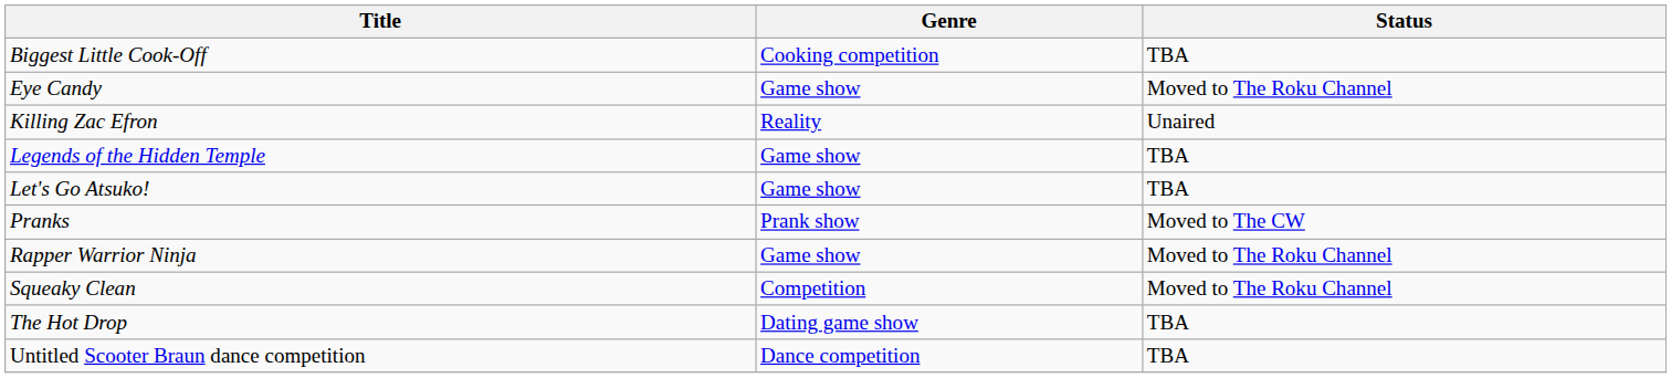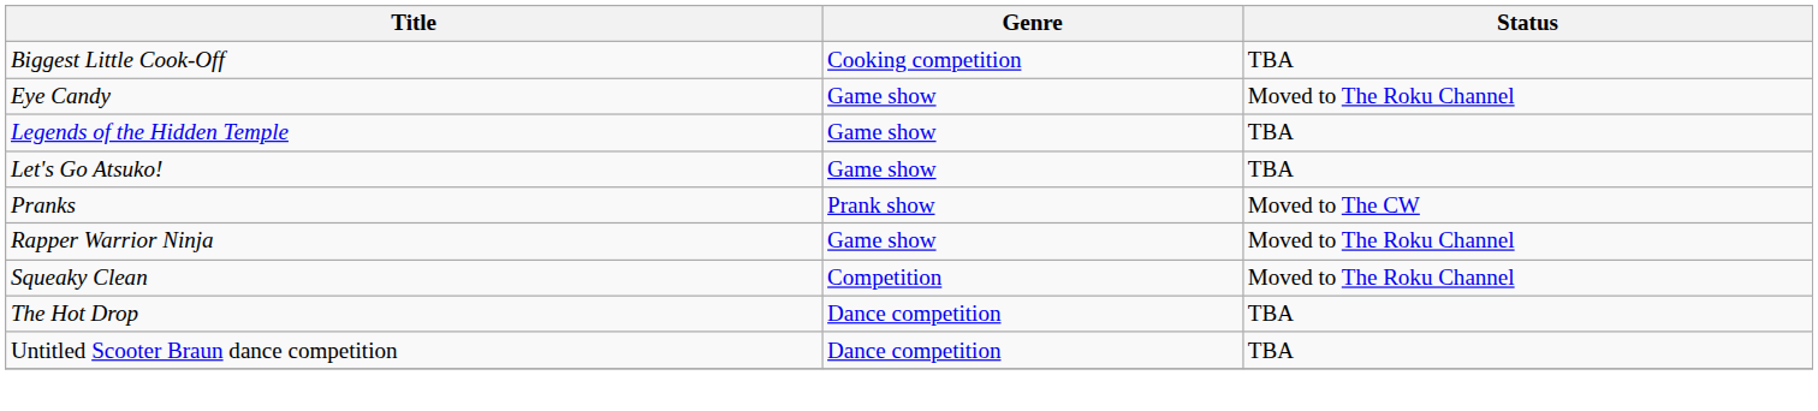 <table class="wikitable sortable" style="width:100%;">
 <tr>
 <th>Title</th>
 <th>Genre</th>
 <th>Status</th>
 </tr>
 <tr>
 <td><em>Biggest Little Cook-Off</em></td>
 <td><a href='#'>Cooking competition</a></td>
 <td>TBA</td>
 </tr>
 <tr>
 <td><em>Eye Candy</em></td>
 <td><a href='#'>Game show</a></td>
 <td>Moved to <a href='#'>The Roku Channel</a></td>
-</tr>
-<tr>
-<td><em>Killing Zac Efron</em></td>
-<td><a href='#'>Reality</a></td>
-<td>Unaired</td>
 </tr>
 <tr>
 <td><em><a href='#'>Legends of the Hidden Temple</a></em></td>
 <td><a href='#'>Game show</a></td>
 <td>TBA</td>
 </tr>
 <tr>
 <td><em>Let's Go Atsuko!</em></td>
 <td><a href='#'>Game show</a></td>
 <td>TBA</td>
 </tr>
 <tr>
 <td><em>Pranks</em></td>
 <td><a href='#'>Prank show</a></td>
 <td>Moved to <a href='#'>The CW</a></td>
 </tr>
 <tr>
 <td><em>Rapper Warrior Ninja</em></td>
 <td><a href='#'>Game show</a></td>
 <td>Moved to <a href='#'>The Roku Channel</a></td>
 </tr>
 <tr>
 <td><em>Squeaky Clean</em></td>
 <td><a href='#'>Competition</a></td>
 <td>Moved to <a href='#'>The Roku Channel</a></td>
 </tr>
 <tr>
 <td><em>The Hot Drop</em></td>
-<td><a href='#'>Dating game show</a></td>
+<td><a href='#'>Dance competition</a></td>
 <td>TBA</td>
 </tr>
 <tr>
 <td>Untitled <a href='#'>Scooter Braun</a> dance competition</td>
 <td><a href='#'>Dance competition</a></td>
 <td>TBA</td>
 </tr>
 <tr>
 </tr>
 </table>
